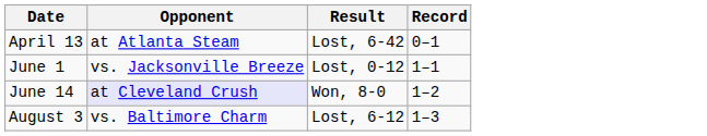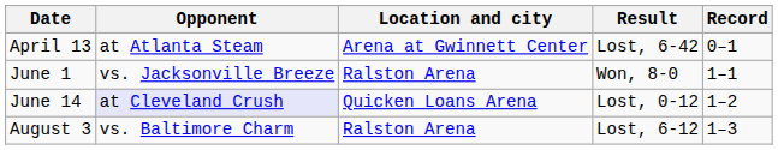 <table class="wikitable">
 <tr>
 <th>Date</th>
 <th>Opponent</th>
+<th>Location and city</th>
 <th>Result</th>
 <th>Record</th>
 </tr>
 <tr>
 <td>April 13</td>
 <td>at <a href='#'>Atlanta Steam</a></td>
+<td><a href='#'>Arena at Gwinnett Center</a></td>
 <td>Lost, 6-42</td>
 <td>0–1</td>
 </tr>
 <tr>
 <td>June 1</td>
 <td>vs. <a href='#'>Jacksonville Breeze</a></td>
-<td>Lost, 0-12</td>
+<td><a href='#'>Ralston Arena</a></td>
+<td>Won, 8-0</td>
 <td>1–1</td>
 </tr>
 <tr>
 <td>June 14</td>
 <td style="background: lavender;">at <a href='#'>Cleveland Crush</a></td>
-<td>Won, 8-0</td>
+<td><a href='#'>Quicken Loans Arena</a></td>
+<td>Lost, 0-12</td>
 <td>1–2</td>
 </tr>
 <tr>
 <td>August 3</td>
 <td>vs. <a href='#'>Baltimore Charm</a></td>
+<td><a href='#'>Ralston Arena</a></td>
 <td>Lost, 6-12</td>
 <td>1–3</td>
 </tr>
 </table>
